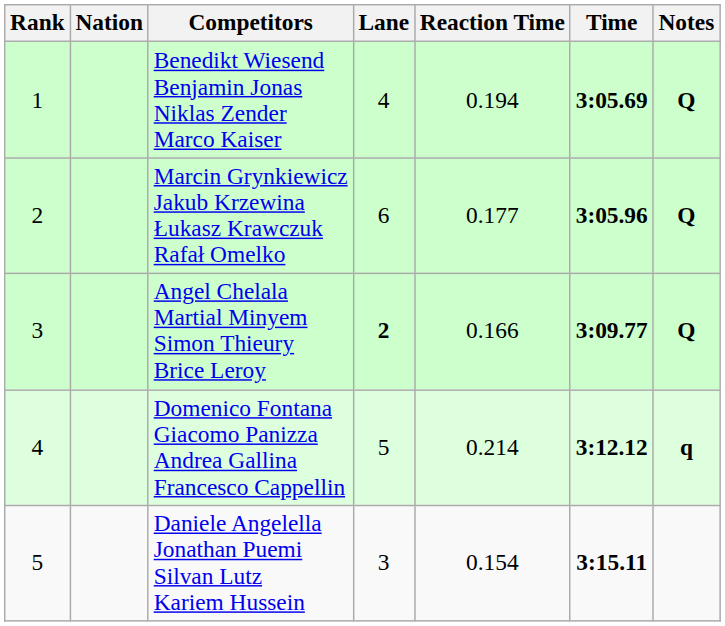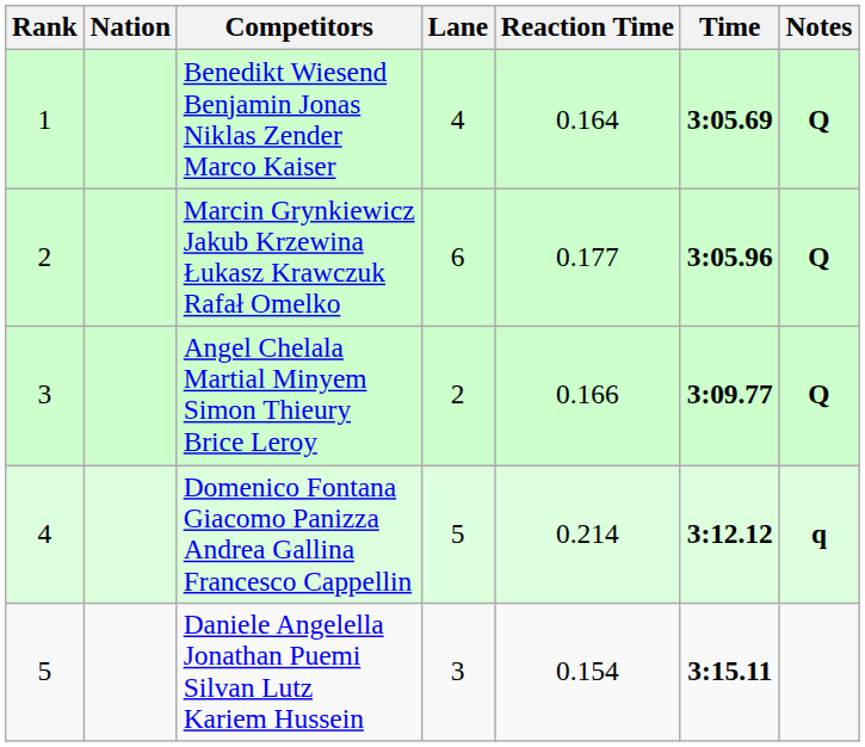 <table class="wikitable sortable" style="text-align:center">
 <tr>
 <th>Rank</th>
 <th>Nation</th>
 <th>Competitors</th>
 <th>Lane</th>
 <th>Reaction Time</th>
 <th>Time</th>
 <th>Notes</th>
 </tr>
 <tr bgcolor=ccffcc>
 <td>1</td>
 <td align=left></td>
 <td align=left><a href='#'>Benedikt Wiesend</a><br><a href='#'>Benjamin Jonas</a><br><a href='#'>Niklas Zender</a><br><a href='#'>Marco Kaiser</a></td>
 <td>4</td>
-<td>0.194</td>
+<td>0.164</td>
 <td><strong>3:05.69</strong></td>
 <td><strong>Q</strong></td>
 </tr>
 <tr bgcolor=ccffcc>
 <td>2</td>
 <td align=left></td>
 <td align=left><a href='#'>Marcin Grynkiewicz</a><br><a href='#'>Jakub Krzewina</a><br><a href='#'>Łukasz Krawczuk</a><br><a href='#'>Rafał Omelko</a></td>
 <td>6</td>
 <td>0.177</td>
 <td><strong>3:05.96</strong></td>
 <td><strong>Q</strong></td>
 </tr>
 <tr bgcolor=ccffcc>
 <td>3</td>
 <td align=left></td>
 <td align=left><a href='#'>Angel Chelala</a><br><a href='#'>Martial Minyem</a><br><a href='#'>Simon Thieury</a><br><a href='#'>Brice Leroy</a></td>
-<td><strong>2</strong></td>
+<td>2</td>
 <td>0.166</td>
 <td><strong>3:09.77</strong></td>
 <td><strong>Q</strong></td>
 </tr>
 <tr bgcolor=ddffdd>
 <td>4</td>
 <td align=left></td>
 <td align=left><a href='#'>Domenico Fontana</a><br><a href='#'>Giacomo Panizza</a><br><a href='#'>Andrea Gallina</a><br><a href='#'>Francesco Cappellin</a></td>
 <td>5</td>
 <td>0.214</td>
 <td><strong>3:12.12</strong></td>
 <td><strong>q</strong></td>
 </tr>
 <tr>
 <td>5</td>
 <td align=left></td>
 <td align=left><a href='#'>Daniele Angelella</a><br><a href='#'>Jonathan Puemi</a><br><a href='#'>Silvan Lutz</a><br><a href='#'>Kariem Hussein</a></td>
 <td>3</td>
 <td>0.154</td>
 <td><strong>3:15.11</strong></td>
 <td></td>
 </tr>
 </table>
